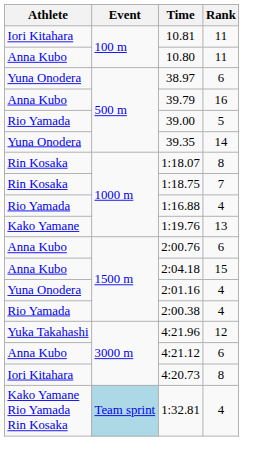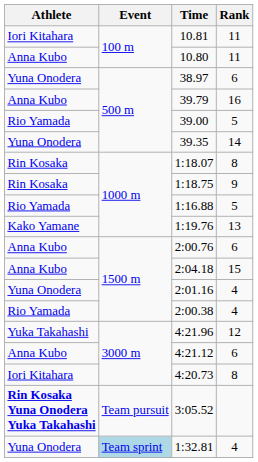 <table class="wikitable" style="font-size:90%">
 <tr>
 <th>Athlete</th>
 <th>Event</th>
 <th>Time</th>
 <th>Rank</th>
 </tr>
 <tr align=center>
 <td align=left><a href='#'>Iori Kitahara</a></td>
 <td align=left rowspan=2><a href='#'>100 m</a></td>
 <td>10.81</td>
 <td>11</td>
 </tr>
 <tr align=center>
 <td align=left><a href='#'>Anna Kubo</a></td>
 <td>10.80</td>
 <td>11</td>
 </tr>
 <tr align=center>
 <td align=left><a href='#'>Yuna Onodera</a></td>
 <td align=left rowspan=4><a href='#'>500 m</a></td>
 <td>38.97</td>
 <td>6</td>
 </tr>
 <tr align=center>
 <td align=left><a href='#'>Anna Kubo</a></td>
 <td>39.79</td>
 <td>16</td>
 </tr>
 <tr align=center>
 <td align=left><a href='#'>Rio Yamada</a></td>
 <td>39.00</td>
 <td>5</td>
 </tr>
 <tr align=center>
 <td align=left><a href='#'>Yuna Onodera</a></td>
 <td>39.35</td>
 <td>14</td>
 </tr>
 <tr align=center>
 <td align=left><a href='#'>Rin Kosaka</a></td>
 <td align=left rowspan=4><a href='#'>1000 m</a></td>
 <td>1:18.07</td>
 <td>8</td>
 </tr>
 <tr align=center>
 <td align=left><a href='#'>Rin Kosaka</a></td>
 <td>1:18.75</td>
-<td>7</td>
+<td>9</td>
 </tr>
 <tr align=center>
 <td align=left><a href='#'>Rio Yamada</a></td>
 <td>1:16.88</td>
-<td>4</td>
+<td>5</td>
 </tr>
 <tr align=center>
 <td align=left><a href='#'>Kako Yamane</a></td>
 <td>1:19.76</td>
 <td>13</td>
 </tr>
 <tr align=center>
 <td align=left><a href='#'>Anna Kubo</a></td>
 <td align=left rowspan=4><a href='#'>1500 m</a></td>
 <td>2:00.76</td>
 <td>6</td>
 </tr>
 <tr align=center>
 <td align=left><a href='#'>Anna Kubo</a></td>
 <td>2:04.18</td>
 <td>15</td>
 </tr>
 <tr align=center>
 <td align=left><a href='#'>Yuna Onodera</a></td>
 <td>2:01.16</td>
 <td>4</td>
 </tr>
 <tr align=center>
 <td align=left><a href='#'>Rio Yamada</a></td>
 <td>2:00.38</td>
 <td>4</td>
 </tr>
 <tr align=center>
 <td align=left><a href='#'>Yuka Takahashi</a></td>
 <td align=left rowspan=3><a href='#'>3000 m</a></td>
 <td>4:21.96</td>
 <td>12</td>
 </tr>
 <tr align=center>
 <td align=left><a href='#'>Anna Kubo</a></td>
 <td>4:21.12</td>
 <td>6</td>
 </tr>
 <tr align=center>
 <td align=left><a href='#'>Iori Kitahara</a></td>
 <td>4:20.73</td>
 <td>8</td>
 </tr>
 <tr align=center>
-<td align=left><a href='#'>Kako Yamane</a><br><a href='#'>Rio Yamada</a><br><a href='#'>Rin Kosaka</a></td>
+<td align=left><strong><a href='#'>Rin Kosaka</a><br><a href='#'>Yuna Onodera</a><br><a href='#'>Yuka Takahashi</a></strong></td>
+<td align=left><a href='#'>Team pursuit</a></td>
+<td>3:05.52</td>
+<td></td>
+</tr>
+<tr align=center>
+<td align=left><a href='#'>Yuna Onodera</a></td>
 <td align=left style="background: lightblue;"><a href='#'>Team sprint</a></td>
 <td>1:32.81</td>
 <td>4</td>
 </tr>
 </table>
